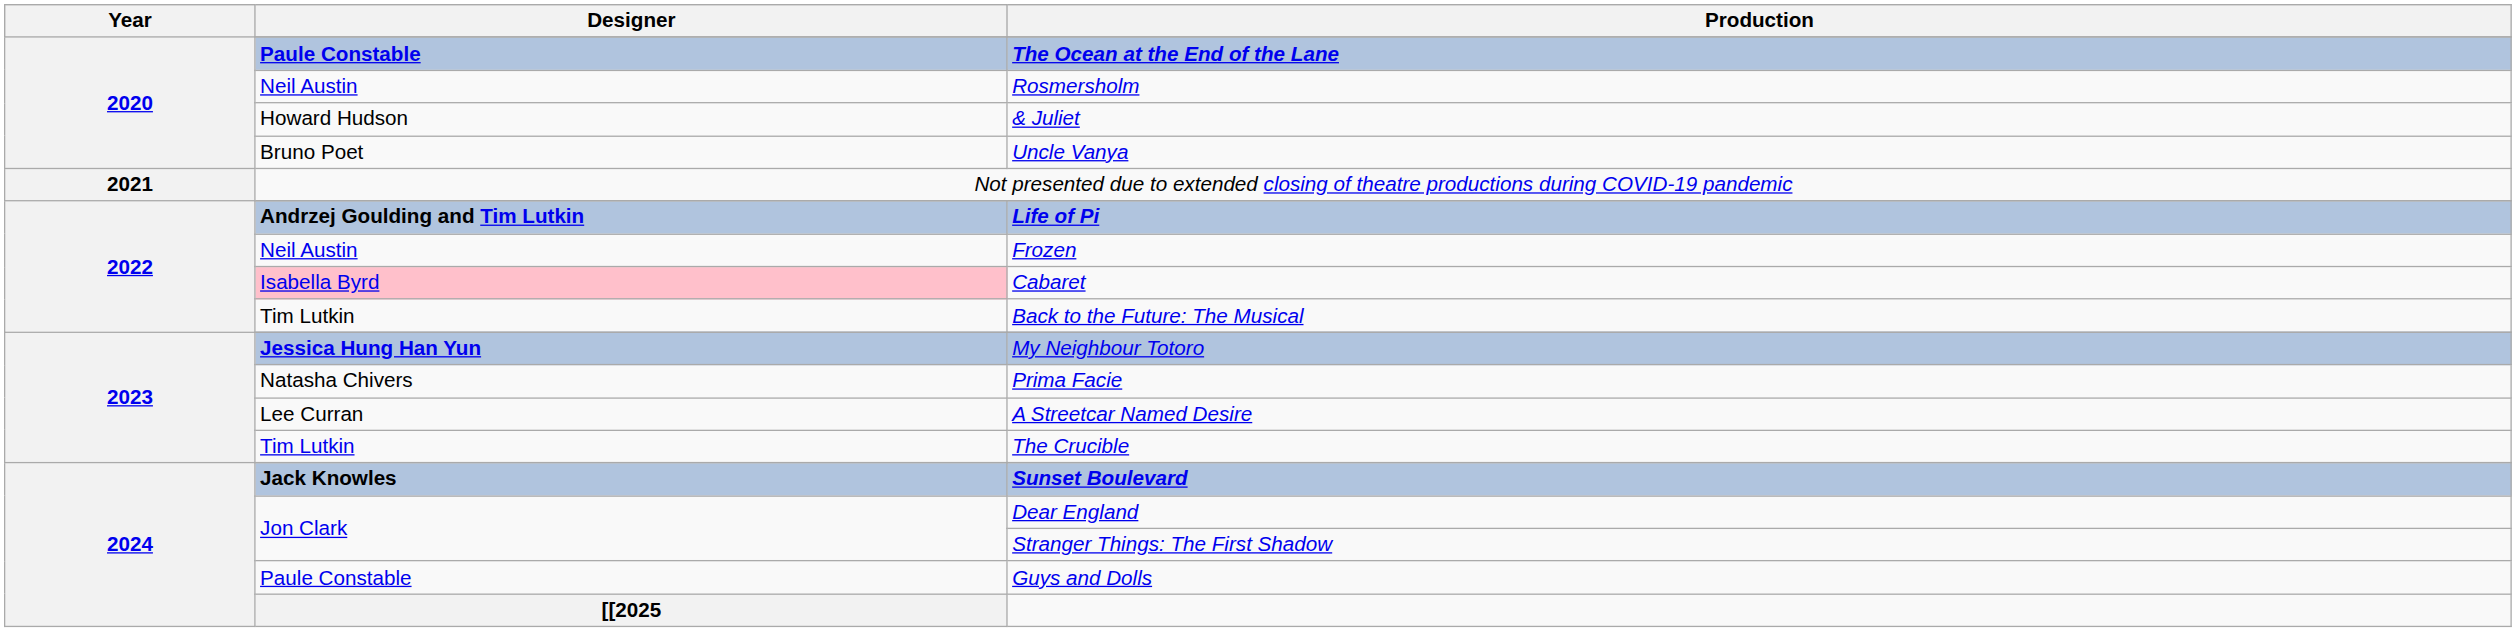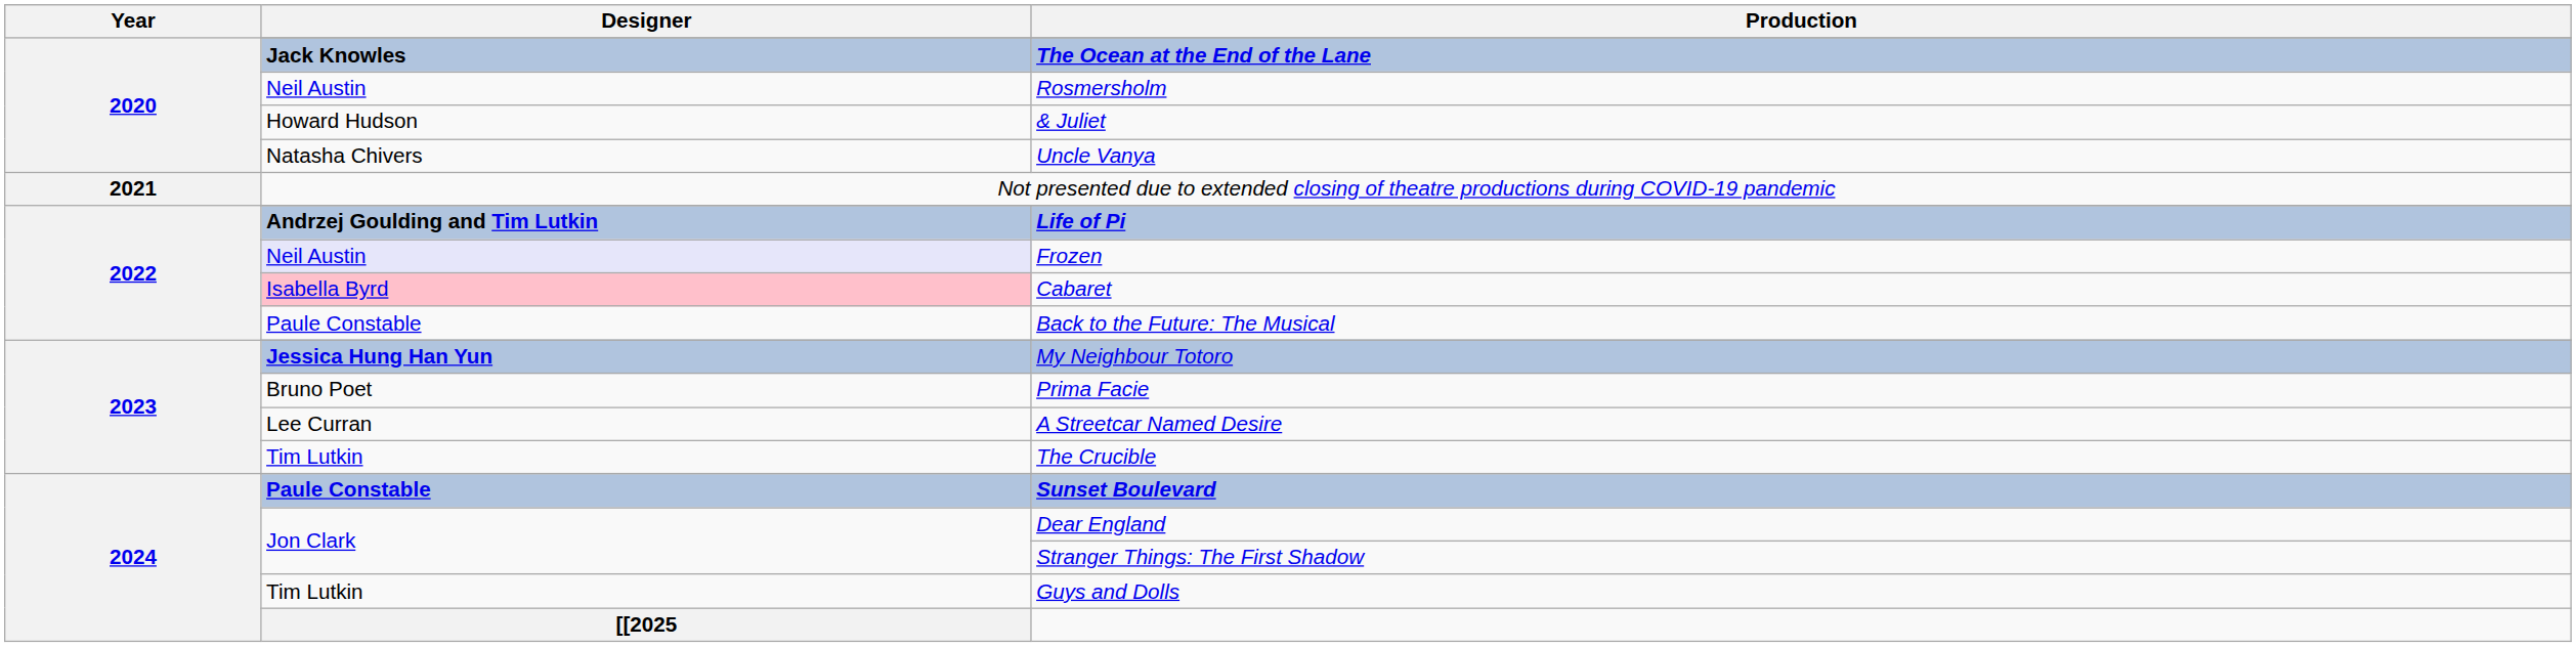 <table class="wikitable" style="width:98%;">
 <tr style="background:#bebebe;">
 <th style="width:10%;">Year</th>
 <th style="width:30%;">Designer</th>
 <th style="width:60%;">Production</th>
 </tr>
 <tr>
 <th rowspan="5" align="center"><a href='#'>2020</a></th>
 </tr>
 <tr style="background:#B0C4DE">
-<td><strong><a href='#'>Paule Constable</a></strong></td>
+<td><strong>Jack Knowles</strong></td>
 <td><a href='#'><strong><em>The Ocean at the End of the Lane</em></strong></a></td>
 </tr>
 <tr>
 <td><a href='#'>Neil Austin</a></td>
 <td><em><a href='#'>Rosmersholm</a></em></td>
 </tr>
 <tr>
 <td>Howard Hudson</td>
 <td><em><a href='#'>& Juliet</a></em></td>
 </tr>
 <tr>
-<td>Bruno Poet</td>
+<td>Natasha Chivers</td>
 <td><em><a href='#'>Uncle Vanya</a></em></td>
 </tr>
 <tr>
 <th align="center">2021</th>
 <td colspan=2 align="center"><em>Not presented due to extended <a href='#'>closing of theatre productions during COVID-19 pandemic</a></em></td>
 </tr>
 <tr>
 <th rowspan="5"><a href='#'>2022</a></th>
 </tr>
 <tr style="background:#B0C4DE">
 <td><strong>Andrzej Goulding and <a href='#'>Tim Lutkin</a></strong></td>
 <td><em><a href='#'><strong>Life of Pi</strong></a></em></td>
 </tr>
 <tr>
-<td><a href='#'>Neil Austin</a></td>
+<td style="background: lavender;"><a href='#'>Neil Austin</a></td>
 <td><em><a href='#'>Frozen</a></em></td>
 </tr>
 <tr>
 <td style="background: pink;"><a href='#'>Isabella Byrd</a></td>
 <td><em><a href='#'>Cabaret</a></em></td>
 </tr>
 <tr>
-<td>Tim Lutkin</td>
+<td><a href='#'>Paule Constable</a></td>
 <td><em><a href='#'>Back to the Future: The Musical</a></em></td>
 </tr>
 <tr>
 <th rowspan="5"><a href='#'>2023</a></th>
 </tr>
 <tr style="background:#B0C4DE">
 <td><strong><a href='#'>Jessica Hung Han Yun</a></strong></td>
 <td><em><a href='#'>My Neighbour Totoro</a></em></td>
 </tr>
 <tr>
-<td>Natasha Chivers</td>
+<td>Bruno Poet</td>
 <td><em><a href='#'>Prima Facie</a></em></td>
 </tr>
 <tr>
 <td>Lee Curran</td>
 <td><em><a href='#'>A Streetcar Named Desire</a></em></td>
 </tr>
 <tr>
 <td><a href='#'>Tim Lutkin</a></td>
 <td><em><a href='#'>The Crucible</a></em></td>
 </tr>
 <tr>
 <th rowspan="7"><a href='#'>2024</a></th>
 </tr>
 <tr style="background:#B0C4DE">
-<td><strong>Jack Knowles</strong></td>
+<td><strong><a href='#'>Paule Constable</a></strong></td>
 <td><strong><em><a href='#'>Sunset Boulevard</a></em></strong></td>
 </tr>
 <tr>
 <td rowspan="2"><a href='#'>Jon Clark</a></td>
 <td><em><a href='#'>Dear England</a></em></td>
 </tr>
 <tr>
 <td><em><a href='#'>Stranger Things: The First Shadow</a></em></td>
 </tr>
 <tr>
-<td><a href='#'>Paule Constable</a></td>
+<td>Tim Lutkin</td>
 <td><em><a href='#'>Guys and Dolls</a></em></td>
 </tr>
 <tr>
 <th rowspan="7">[[2025</th>
 </tr>
 </table>
